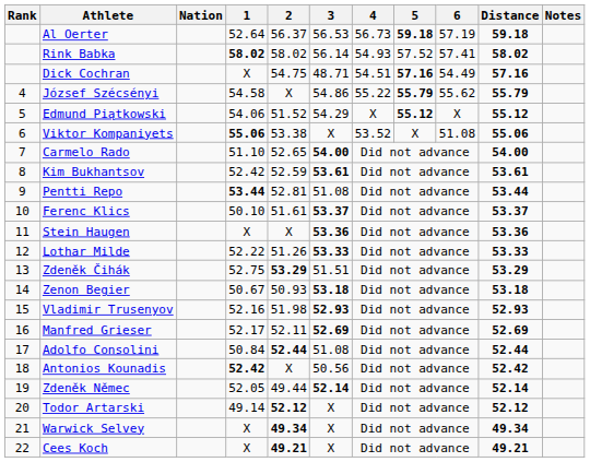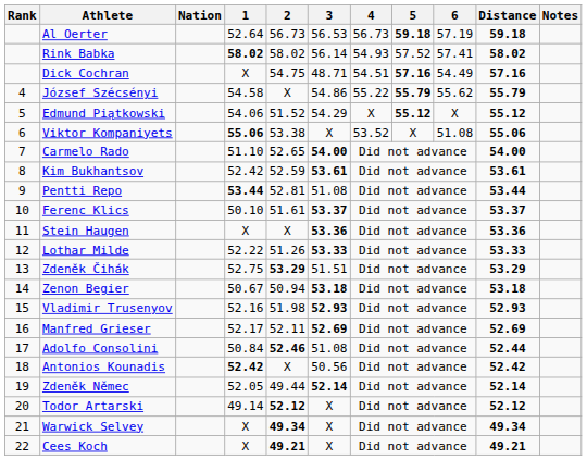 <table class="wikitable sortable" style="text-align:center">
 <tr>
 <th>Rank</th>
 <th>Athlete</th>
 <th>Nation</th>
 <th>1</th>
 <th>2</th>
 <th>3</th>
 <th>4</th>
 <th>5</th>
 <th>6</th>
 <th>Distance</th>
 <th>Notes</th>
 </tr>
 <tr>
 <td></td>
 <td align=left><a href='#'>Al Oerter</a></td>
 <td align=left></td>
 <td>52.64</td>
-<td>56.37</td>
+<td>56.73</td>
 <td>56.53</td>
 <td>56.73</td>
 <td><strong>59.18</strong> </td>
 <td>57.19</td>
 <td><strong>59.18</strong></td>
 <td></td>
 </tr>
 <tr>
 <td></td>
 <td align=left><a href='#'>Rink Babka</a></td>
 <td align=left></td>
 <td><strong>58.02</strong></td>
 <td>58.02</td>
 <td>56.14</td>
 <td>54.93</td>
 <td>57.52</td>
 <td>57.41</td>
 <td><strong>58.02</strong></td>
 <td></td>
 </tr>
 <tr>
 <td></td>
 <td align=left><a href='#'>Dick Cochran</a></td>
 <td align=left></td>
 <td data-sort-value=1.00>X</td>
 <td>54.75</td>
 <td>48.71</td>
 <td>54.51</td>
 <td><strong>57.16</strong></td>
 <td>54.49</td>
 <td><strong>57.16</strong></td>
 <td></td>
 </tr>
 <tr>
 <td>4</td>
 <td align=left><a href='#'>József Szécsényi</a></td>
 <td align=left></td>
 <td>54.58</td>
 <td data-sort-value=1.00>X</td>
 <td>54.86</td>
 <td>55.22</td>
 <td><strong>55.79</strong></td>
 <td>55.62</td>
 <td><strong>55.79</strong></td>
 <td></td>
 </tr>
 <tr>
 <td>5</td>
 <td align=left><a href='#'>Edmund Piątkowski</a></td>
 <td align=left></td>
 <td>54.06</td>
 <td>51.52</td>
 <td>54.29</td>
 <td data-sort-value=1.00>X</td>
 <td><strong>55.12</strong></td>
 <td data-sort-value=1.00>X</td>
 <td><strong>55.12</strong></td>
 <td></td>
 </tr>
 <tr>
 <td>6</td>
 <td align=left><a href='#'>Viktor Kompaniyets</a></td>
 <td align=left></td>
 <td><strong>55.06</strong></td>
 <td>53.38</td>
 <td data-sort-value=1.00>X</td>
 <td>53.52</td>
 <td data-sort-value=1.00>X</td>
 <td>51.08</td>
 <td><strong>55.06</strong></td>
 <td></td>
 </tr>
 <tr>
 <td>7</td>
 <td align=left><a href='#'>Carmelo Rado</a></td>
 <td align=left></td>
 <td>51.10</td>
 <td>52.65</td>
 <td><strong>54.00</strong></td>
 <td colspan=3 data-sort-value=0.00>Did not advance</td>
 <td><strong>54.00</strong></td>
 <td></td>
 </tr>
 <tr>
 <td>8</td>
 <td align=left><a href='#'>Kim Bukhantsov</a></td>
 <td align=left></td>
 <td>52.42</td>
 <td>52.59</td>
 <td><strong>53.61</strong></td>
 <td colspan=3 data-sort-value=0.00>Did not advance</td>
 <td><strong>53.61</strong></td>
 <td></td>
 </tr>
 <tr>
 <td>9</td>
 <td align=left><a href='#'>Pentti Repo</a></td>
 <td align=left></td>
 <td><strong>53.44</strong></td>
 <td>52.81</td>
 <td>51.08</td>
 <td colspan=3 data-sort-value=0.00>Did not advance</td>
 <td><strong>53.44</strong></td>
 <td></td>
 </tr>
 <tr>
 <td>10</td>
 <td align=left><a href='#'>Ferenc Klics</a></td>
 <td align=left></td>
 <td>50.10</td>
 <td>51.61</td>
 <td><strong>53.37</strong></td>
 <td colspan=3 data-sort-value=0.00>Did not advance</td>
 <td><strong>53.37</strong></td>
 <td></td>
 </tr>
 <tr>
 <td>11</td>
 <td align=left><a href='#'>Stein Haugen</a></td>
 <td align=left></td>
 <td data-sort-value=1.00>X</td>
 <td data-sort-value=1.00>X</td>
 <td><strong>53.36</strong></td>
 <td colspan=3 data-sort-value=0.00>Did not advance</td>
 <td><strong>53.36</strong></td>
 <td></td>
 </tr>
 <tr>
 <td>12</td>
 <td align=left><a href='#'>Lothar Milde</a></td>
 <td align=left></td>
 <td>52.22</td>
 <td>51.26</td>
 <td><strong>53.33</strong></td>
 <td colspan=3 data-sort-value=0.00>Did not advance</td>
 <td><strong>53.33</strong></td>
 <td></td>
 </tr>
 <tr>
 <td>13</td>
 <td align=left><a href='#'>Zdeněk Čihák</a></td>
 <td align=left></td>
 <td>52.75</td>
 <td><strong>53.29</strong></td>
 <td>51.51</td>
 <td colspan=3 data-sort-value=0.00>Did not advance</td>
 <td><strong>53.29</strong></td>
 <td></td>
 </tr>
 <tr>
 <td>14</td>
 <td align=left><a href='#'>Zenon Begier</a></td>
 <td align=left></td>
 <td>50.67</td>
-<td>50.93</td>
+<td>50.94</td>
 <td><strong>53.18</strong></td>
 <td colspan=3 data-sort-value=0.00>Did not advance</td>
 <td><strong>53.18</strong></td>
 <td></td>
 </tr>
 <tr>
 <td>15</td>
 <td align=left><a href='#'>Vladimir Trusenyov</a></td>
 <td align=left></td>
 <td>52.16</td>
 <td>51.98</td>
 <td><strong>52.93</strong></td>
 <td colspan=3 data-sort-value=0.00>Did not advance</td>
 <td><strong>52.93</strong></td>
 <td></td>
 </tr>
 <tr>
 <td>16</td>
 <td align=left><a href='#'>Manfred Grieser</a></td>
 <td align=left></td>
 <td>52.17</td>
 <td>52.11</td>
 <td><strong>52.69</strong></td>
 <td colspan=3 data-sort-value=0.00>Did not advance</td>
 <td><strong>52.69</strong></td>
 <td></td>
 </tr>
 <tr>
 <td>17</td>
 <td align=left><a href='#'>Adolfo Consolini</a></td>
 <td align=left></td>
 <td>50.84</td>
-<td><strong>52.44</strong></td>
+<td><strong>52.46</strong></td>
 <td>51.08</td>
 <td colspan=3 data-sort-value=0.00>Did not advance</td>
 <td><strong>52.44</strong></td>
 <td></td>
 </tr>
 <tr>
 <td>18</td>
 <td align=left><a href='#'>Antonios Kounadis</a></td>
 <td align=left></td>
 <td><strong>52.42</strong></td>
 <td data-sort-value=1.00>X</td>
 <td>50.56</td>
 <td colspan=3 data-sort-value=0.00>Did not advance</td>
 <td><strong>52.42</strong></td>
 <td></td>
 </tr>
 <tr>
 <td>19</td>
 <td align=left><a href='#'>Zdeněk Němec</a></td>
 <td align=left></td>
 <td>52.05</td>
 <td>49.44</td>
 <td><strong>52.14</strong></td>
 <td colspan=3 data-sort-value=0.00>Did not advance</td>
 <td><strong>52.14</strong></td>
 <td></td>
 </tr>
 <tr>
 <td>20</td>
 <td align=left><a href='#'>Todor Artarski</a></td>
 <td align=left></td>
 <td>49.14</td>
 <td><strong>52.12</strong></td>
 <td data-sort-value=1.00>X</td>
 <td colspan=3 data-sort-value=0.00>Did not advance</td>
 <td><strong>52.12</strong></td>
 <td></td>
 </tr>
 <tr>
 <td>21</td>
 <td align=left><a href='#'>Warwick Selvey</a></td>
 <td align=left></td>
 <td data-sort-value=1.00>X</td>
 <td><strong>49.34</strong></td>
 <td data-sort-value=1.00>X</td>
 <td colspan=3 data-sort-value=0.00>Did not advance</td>
 <td><strong>49.34</strong></td>
 <td></td>
 </tr>
 <tr>
 <td>22</td>
 <td align=left><a href='#'>Cees Koch</a></td>
 <td align=left></td>
 <td data-sort-value=1.00>X</td>
 <td><strong>49.21</strong></td>
 <td data-sort-value=1.00>X</td>
 <td colspan=3 data-sort-value=0.00>Did not advance</td>
 <td><strong>49.21</strong></td>
 <td></td>
 </tr>
 </table>
